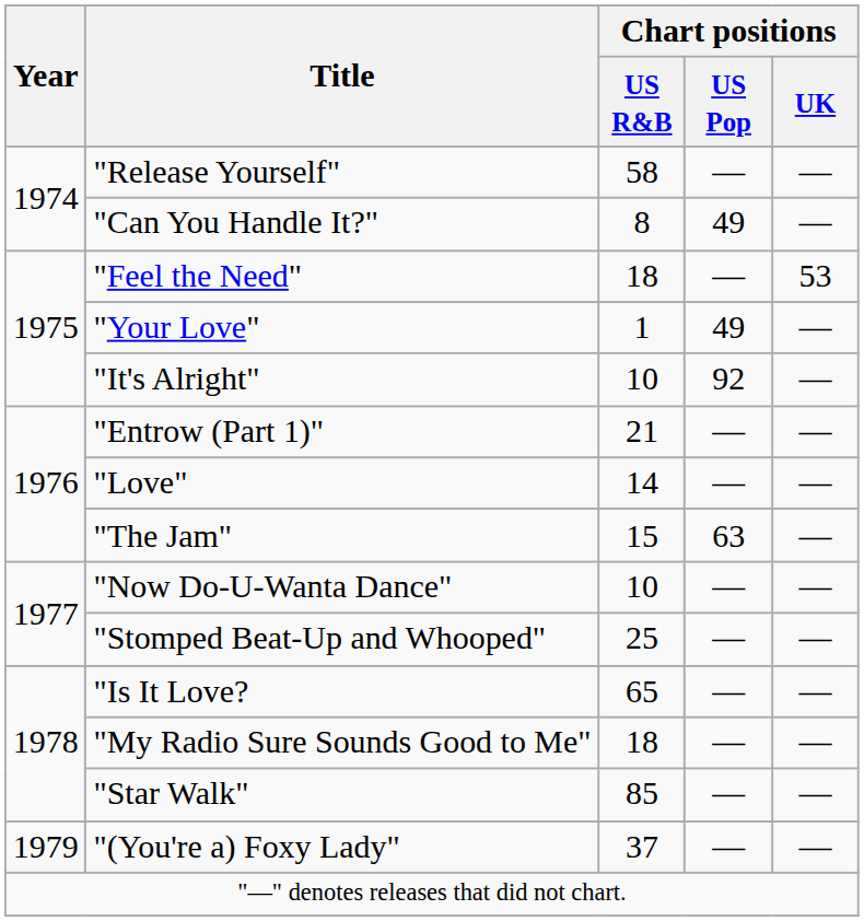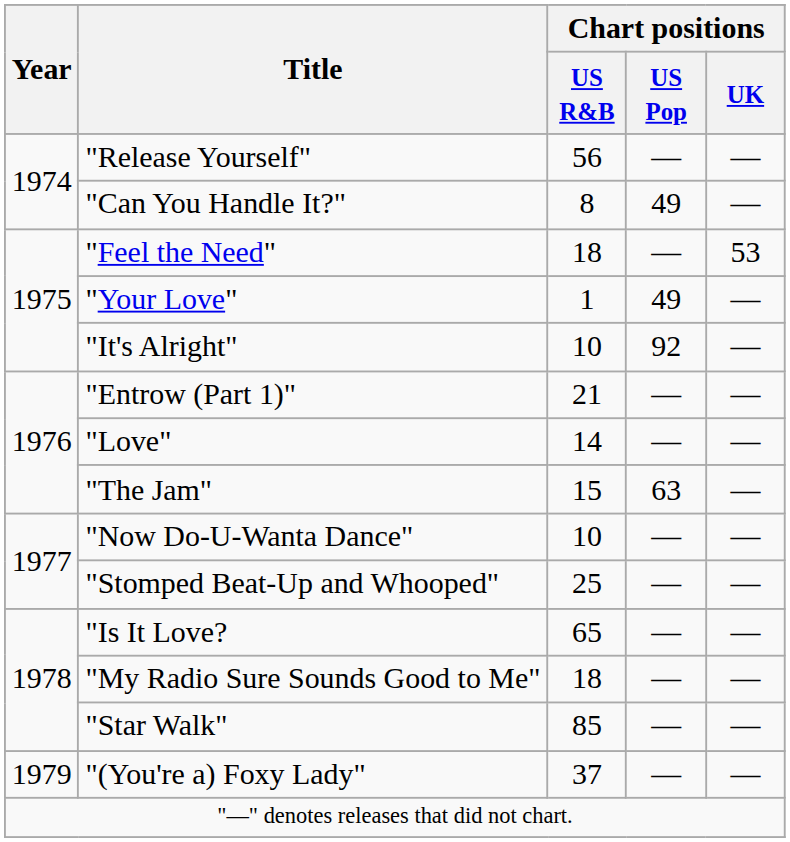 <table class="wikitable">
 <tr>
 <th rowspan="2">Year</th>
 <th rowspan="2">Title</th>
 <th colspan="3">Chart positions</th>
 </tr>
 <tr>
 <th style="width:35px;"><small><a href='#'>US R&B</a></small><br></th>
 <th style="width:35px;"><small><a href='#'>US Pop</a></small><br></th>
 <th style="width:35px;"><small><a href='#'>UK</a></small><br></th>
 </tr>
 <tr>
 <td rowspan="2">1974</td>
 <td>"Release Yourself"</td>
-<td align=center>58</td>
+<td align=center>56</td>
 <td align=center>―</td>
 <td align=center>—</td>
 </tr>
 <tr>
 <td>"Can You Handle It?"</td>
 <td align=center>8</td>
 <td align=center>49</td>
 <td align=center>―</td>
 </tr>
 <tr>
 <td rowspan="3">1975</td>
 <td>"<a href='#'>Feel the Need</a>"</td>
 <td align=center>18</td>
 <td align=center>―</td>
 <td align=center>53</td>
 </tr>
 <tr>
 <td>"<a href='#'>Your Love</a>"</td>
 <td align=center>1</td>
 <td align=center>49</td>
 <td align=center>―</td>
 </tr>
 <tr>
 <td>"It's Alright"</td>
 <td align=center>10</td>
 <td align=center>92</td>
 <td align=center>―</td>
 </tr>
 <tr>
 <td rowspan="3">1976</td>
 <td>"Entrow (Part 1)"</td>
 <td align=center>21</td>
 <td align=center>—</td>
 <td align=center>―</td>
 </tr>
 <tr>
 <td>"Love"</td>
 <td align=center>14</td>
 <td align=center>—</td>
 <td align=center>―</td>
 </tr>
 <tr>
 <td>"The Jam"</td>
 <td align=center>15</td>
 <td align=center>63</td>
 <td align=center>―</td>
 </tr>
 <tr>
 <td rowspan="2">1977</td>
 <td>"Now Do-U-Wanta Dance"</td>
 <td align=center>10</td>
 <td align=center>—</td>
 <td align=center>―</td>
 </tr>
 <tr>
 <td>"Stomped Beat-Up and Whooped"</td>
 <td align=center>25</td>
 <td align=center>―</td>
 <td align=center>―</td>
 </tr>
 <tr>
 <td rowspan="3">1978</td>
 <td>"Is It Love?</td>
 <td align=center>65</td>
 <td align=center>―</td>
 <td align=center>―</td>
 </tr>
 <tr>
 <td>"My Radio Sure Sounds Good to Me"</td>
 <td align=center>18</td>
 <td align=center>―</td>
 <td align=center>―</td>
 </tr>
 <tr>
 <td>"Star Walk"</td>
 <td align=center>85</td>
 <td align=center>—</td>
 <td align=center>—</td>
 </tr>
 <tr>
 <td rowspan="1">1979</td>
 <td>"(You're a) Foxy Lady"</td>
 <td align=center>37</td>
 <td align=center>—</td>
 <td align=center>—</td>
 </tr>
 <tr>
 <td colspan="5" style="text-align:center; font-size:9pt;">"—" denotes releases that did not chart.</td>
 </tr>
 </table>
